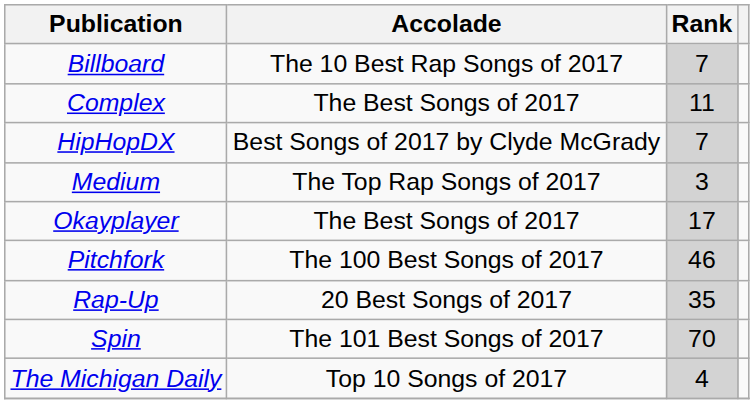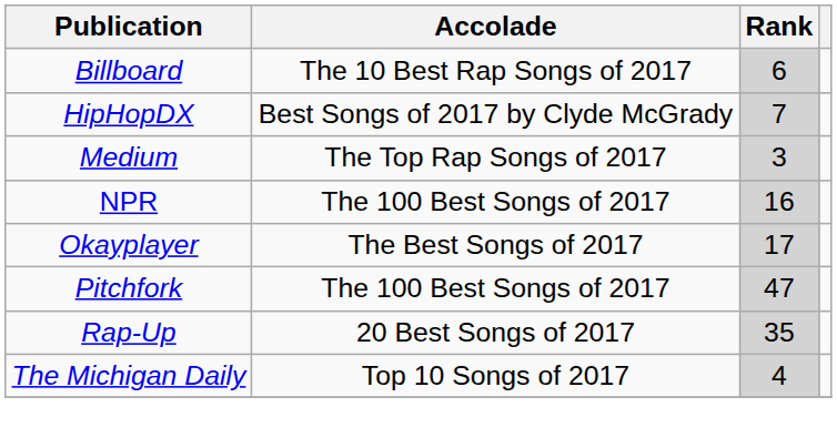 <table class="wikitable plainrowheaders" style="text-align:center;">
 <tr>
 <th>Publication</th>
 <th>Accolade</th>
 <th>Rank</th>
 <th></th>
 </tr>
 <tr>
 <td><em><a href='#'>Billboard</a></em></td>
 <td>The 10 Best Rap Songs of 2017</td>
-<td style="background:lightgrey">7</td>
-<td></td>
-</tr>
-<tr>
-<td><em><a href='#'>Complex</a></em></td>
-<td>The Best Songs of 2017</td>
-<td style="background:lightgrey">11</td>
+<td style="background:lightgrey">6</td>
 <td></td>
 </tr>
 <tr>
 <td><em><a href='#'>HipHopDX</a></em></td>
 <td>Best Songs of 2017 by Clyde McGrady</td>
 <td style="background:lightgrey">7</td>
 <td></td>
 </tr>
 <tr>
 <td><em><a href='#'>Medium</a></em></td>
 <td>The Top Rap Songs of 2017</td>
 <td style="background:lightgrey">3</td>
 <td></td>
 </tr>
 <tr>
+<td><a href='#'>NPR</a></td>
+<td>The 100 Best Songs of 2017</td>
+<td style="background:lightgrey">16</td>
+<td></td>
+</tr>
+<tr>
 <td><em><a href='#'>Okayplayer</a></em></td>
 <td>The Best Songs of 2017</td>
 <td style="background:lightgrey">17</td>
 <td></td>
 </tr>
 <tr>
 <td><em><a href='#'>Pitchfork</a></em></td>
 <td>The 100 Best Songs of 2017</td>
-<td style="background:lightgrey">46</td>
+<td style="background:lightgrey">47</td>
 <td></td>
 </tr>
 <tr>
 <td><em><a href='#'>Rap-Up</a></em></td>
 <td>20 Best Songs of 2017</td>
 <td style="background:lightgrey">35</td>
-<td></td>
-</tr>
-<tr>
-<td><em><a href='#'>Spin</a></em></td>
-<td>The 101 Best Songs of 2017</td>
-<td style="background:lightgrey">70</td>
 <td></td>
 </tr>
 <tr>
 <td><em><a href='#'>The Michigan Daily</a></em></td>
 <td>Top 10 Songs of 2017</td>
 <td style="background:lightgrey">4</td>
 <td></td>
 </tr>
 <tr>
 </tr>
 </table>
